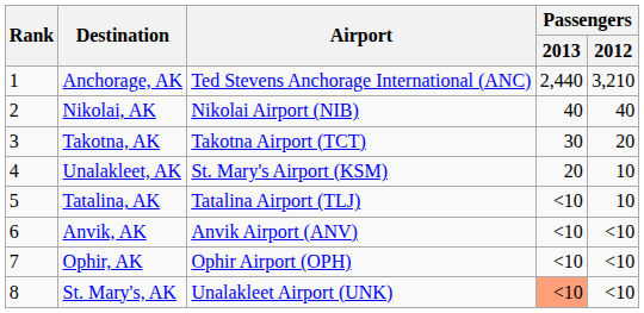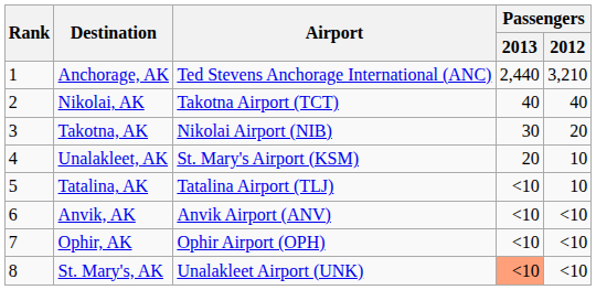 <table class="wikitable" style="margin:1em auto;">
 <tr>
 <th rowspan="2">Rank</th>
 <th rowspan="2">Destination</th>
 <th rowspan="2">Airport</th>
 <th colspan="2">Passengers</th>
 </tr>
 <tr>
 <th>2013</th>
 <th>2012</th>
 </tr>
 <tr>
 <td>1</td>
 <td><a href='#'>Anchorage, AK</a></td>
 <td><a href='#'>Ted Stevens Anchorage International (ANC)</a></td>
 <td align="right">2,440</td>
 <td align="right">3,210</td>
 </tr>
 <tr>
 <td>2</td>
 <td><a href='#'>Nikolai, AK</a></td>
-<td><a href='#'>Nikolai Airport (NIB)</a></td>
+<td><a href='#'>Takotna Airport (TCT)</a></td>
 <td align="right">40</td>
 <td align="right">40</td>
 </tr>
 <tr>
 <td>3</td>
 <td><a href='#'>Takotna, AK</a></td>
-<td><a href='#'>Takotna Airport (TCT)</a></td>
+<td><a href='#'>Nikolai Airport (NIB)</a></td>
 <td align="right">30</td>
 <td align="right">20</td>
 </tr>
 <tr>
 <td>4</td>
 <td><a href='#'>Unalakleet, AK</a></td>
 <td><a href='#'>St. Mary's Airport (KSM)</a></td>
 <td align="right">20</td>
 <td align="right">10</td>
 </tr>
 <tr>
 <td>5</td>
 <td><a href='#'>Tatalina, AK</a></td>
 <td><a href='#'>Tatalina Airport (TLJ)</a></td>
 <td align="right"><10</td>
 <td align="right">10</td>
 </tr>
 <tr>
 <td>6</td>
 <td><a href='#'>Anvik, AK</a></td>
 <td><a href='#'>Anvik Airport (ANV)</a></td>
 <td align="right"><10</td>
 <td align="right"><10</td>
 </tr>
 <tr>
 <td>7</td>
 <td><a href='#'>Ophir, AK</a></td>
 <td><a href='#'>Ophir Airport (OPH)</a></td>
 <td align="right"><10</td>
 <td align="right"><10</td>
 </tr>
 <tr>
 <td>8</td>
 <td><a href='#'>St. Mary's, AK</a></td>
 <td><a href='#'>Unalakleet Airport (UNK)</a></td>
 <td align="right" style="background: lightsalmon;"><10</td>
 <td align="right"><10</td>
 </tr>
 </table>
